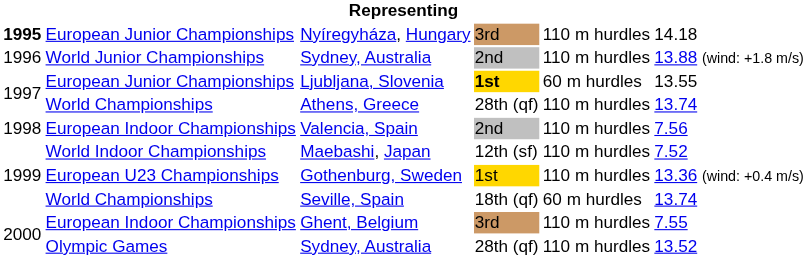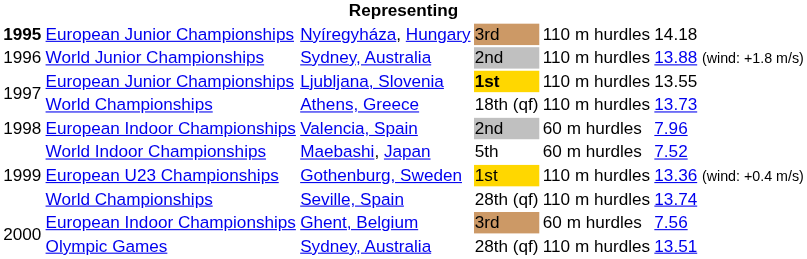 <table>
 <tr>
 <th colspan="6">Representing </th>
 </tr>
 <tr>
 <td><strong>1995</strong></td>
 <td><a href='#'>European Junior Championships</a></td>
 <td><a href='#'>Nyíregyháza</a>, <a href='#'>Hungary</a></td>
 <td bgcolor="cc9966">3rd</td>
 <td>110 m hurdles</td>
 <td>14.18</td>
 </tr>
 <tr>
 <td>1996</td>
 <td><a href='#'>World Junior Championships</a></td>
 <td><a href='#'>Sydney, Australia</a></td>
 <td bgcolor="silver">2nd</td>
 <td>110 m hurdles</td>
 <td><a href='#'>13.88</a> <small>(wind: +1.8 m/s)</small></td>
 </tr>
 <tr>
 <td rowspan=2>1997</td>
 <td><a href='#'>European Junior Championships</a></td>
 <td><a href='#'>Ljubljana, Slovenia</a></td>
 <td bgcolor="gold"><strong>1st</strong></td>
-<td>60 m hurdles</td>
+<td>110 m hurdles</td>
 <td>13.55</td>
 </tr>
 <tr>
 <td><a href='#'>World Championships</a></td>
 <td><a href='#'>Athens, Greece</a></td>
-<td>28th (qf)</td>
+<td>18th (qf)</td>
 <td>110 m hurdles</td>
-<td><a href='#'>13.74</a></td>
+<td><a href='#'>13.73</a></td>
 </tr>
 <tr>
 <td>1998</td>
 <td><a href='#'>European Indoor Championships</a></td>
 <td><a href='#'>Valencia, Spain</a></td>
 <td bgcolor="silver">2nd</td>
-<td>110 m hurdles</td>
-<td><a href='#'>7.56</a></td>
+<td>60 m hurdles</td>
+<td><a href='#'>7.96</a></td>
 </tr>
 <tr>
 <td rowspan=3>1999</td>
 <td><a href='#'>World Indoor Championships</a></td>
 <td><a href='#'>Maebashi</a>, <a href='#'>Japan</a></td>
-<td>12th (sf)</td>
-<td>110 m hurdles</td>
+<td>5th</td>
+<td>60 m hurdles</td>
 <td><a href='#'>7.52</a></td>
 </tr>
 <tr>
 <td><a href='#'>European U23 Championships</a></td>
 <td><a href='#'>Gothenburg, Sweden</a></td>
 <td bgcolor="gold">1st</td>
 <td>110 m hurdles</td>
 <td><a href='#'>13.36</a> <small>(wind: +0.4 m/s)</small></td>
 </tr>
 <tr>
 <td><a href='#'>World Championships</a></td>
 <td><a href='#'>Seville, Spain</a></td>
-<td>18th (qf)</td>
-<td>60 m hurdles</td>
+<td>28th (qf)</td>
+<td>110 m hurdles</td>
 <td><a href='#'>13.74</a></td>
 </tr>
 <tr>
 <td rowspan=2>2000</td>
 <td><a href='#'>European Indoor Championships</a></td>
 <td><a href='#'>Ghent, Belgium</a></td>
 <td bgcolor="cc9966">3rd</td>
-<td>110 m hurdles</td>
-<td><a href='#'>7.55</a></td>
+<td>60 m hurdles</td>
+<td><a href='#'>7.56</a></td>
 </tr>
 <tr>
 <td><a href='#'>Olympic Games</a></td>
 <td><a href='#'>Sydney, Australia</a></td>
 <td>28th (qf)</td>
 <td>110 m hurdles</td>
-<td><a href='#'>13.52</a></td>
+<td><a href='#'>13.51</a></td>
 </tr>
 </table>
